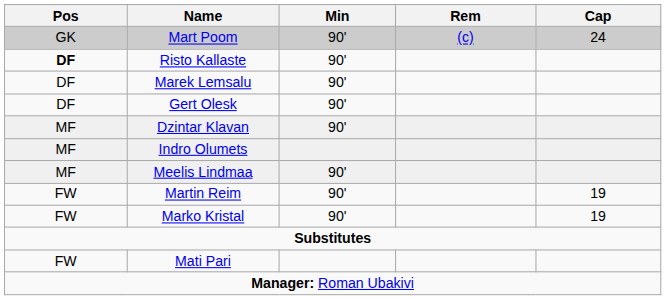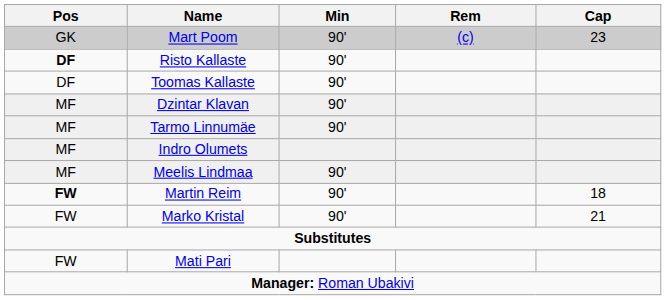 <table class="wikitable collapsible collapsed" align="center" style="font-size:85%; text-align:center;" width="50%">
 <tr>
 <th>Pos</th>
 <th width=140>Name</th>
 <th>Min</th>
 <th>Rem</th>
 <th>Cap</th>
 </tr>
 <tr bgcolor="cccccc">
 <td>GK</td>
 <td><a href='#'>Mart Poom</a></td>
 <td>90'</td>
 <td><a href='#'>(c)</a></td>
-<td>24</td>
+<td>23</td>
 </tr>
 <tr>
 <td><strong>DF</strong></td>
 <td><a href='#'>Risto Kallaste</a></td>
 <td>90'</td>
 <td></td>
 <td></td>
 </tr>
 <tr>
 <td>DF</td>
-<td><a href='#'>Marek Lemsalu</a></td>
-<td>90'</td>
-<td></td>
-<td></td>
-</tr>
-<tr>
-<td>DF</td>
-<td><a href='#'>Gert Olesk</a></td>
+<td><a href='#'>Toomas Kallaste</a></td>
 <td>90'</td>
 <td></td>
 <td></td>
 </tr>
 <tr bgcolor="#F0F0F0">
 <td>MF</td>
 <td><a href='#'>Dzintar Klavan</a></td>
+<td>90'</td>
+<td></td>
+<td></td>
+</tr>
+<tr bgcolor="#F0F0F0">
+<td>MF</td>
+<td><a href='#'>Tarmo Linnumäe</a></td>
 <td>90'</td>
 <td></td>
 <td></td>
 </tr>
 <tr bgcolor="#F0F0F0">
 <td>MF</td>
 <td><a href='#'>Indro Olumets</a></td>
 <td></td>
 <td></td>
 <td></td>
 </tr>
 <tr bgcolor="#F0F0F0">
 <td>MF</td>
 <td><a href='#'>Meelis Lindmaa</a></td>
 <td>90'</td>
 <td></td>
 <td></td>
 </tr>
 <tr>
-<td>FW</td>
+<td><strong>FW</strong></td>
 <td><a href='#'>Martin Reim</a></td>
 <td>90'</td>
 <td></td>
-<td>19</td>
+<td>18</td>
 </tr>
 <tr>
 <td>FW</td>
 <td><a href='#'>Marko Kristal</a></td>
 <td>90'</td>
 <td></td>
-<td>19</td>
+<td>21</td>
 </tr>
 <tr>
 <td colspan=5 align=center><strong>Substitutes</strong></td>
 </tr>
 <tr>
 <td>FW</td>
 <td><a href='#'>Mati Pari</a></td>
 <td></td>
 <td></td>
 <td></td>
 </tr>
 <tr>
 <td colspan=5 align=center><strong>Manager:</strong>  <a href='#'>Roman Ubakivi</a></td>
 </tr>
 </table>
